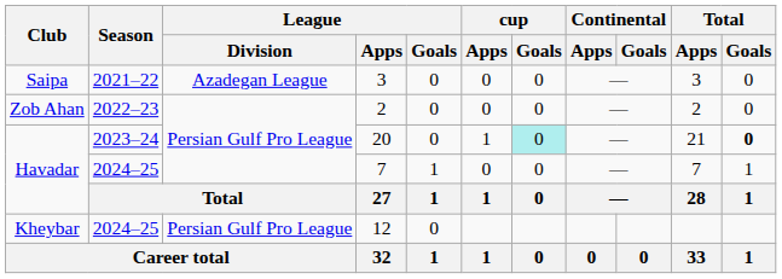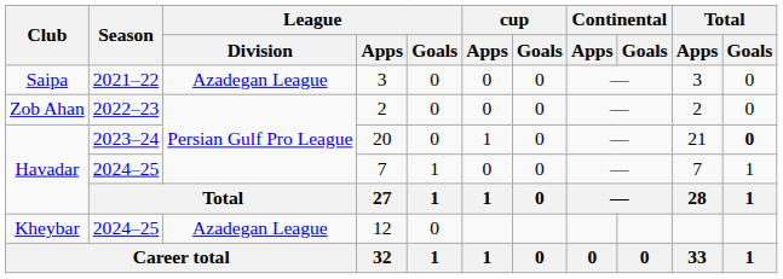 <table class="wikitable" style="text-align:center">
 <tr>
 <th rowspan="2">Club</th>
 <th rowspan="2">Season</th>
 <th colspan="3">League</th>
 <th colspan="2">cup</th>
 <th colspan="2">Continental</th>
 <th colspan="2">Total</th>
 </tr>
 <tr>
 <th>Division</th>
 <th>Apps</th>
 <th>Goals</th>
 <th>Apps</th>
 <th>Goals</th>
 <th>Apps</th>
 <th>Goals</th>
 <th>Apps</th>
 <th>Goals</th>
 </tr>
 <tr>
 <td><a href='#'>Saipa</a></td>
 <td><a href='#'>2021–22</a></td>
 <td><a href='#'>Azadegan League</a></td>
 <td>3</td>
 <td>0</td>
 <td>0</td>
 <td>0</td>
 <td colspan="2">—</td>
 <td>3</td>
 <td>0</td>
 </tr>
 <tr>
 <td><a href='#'>Zob Ahan</a></td>
 <td><a href='#'>2022–23</a></td>
 <td rowspan="3"><a href='#'>Persian Gulf Pro League</a></td>
 <td>2</td>
 <td>0</td>
 <td>0</td>
 <td>0</td>
 <td colspan="2">—</td>
 <td>2</td>
 <td>0</td>
 </tr>
 <tr>
 <td rowspan="3"><a href='#'>Havadar</a></td>
 <td><a href='#'>2023–24</a></td>
 <td>20</td>
 <td>0</td>
 <td>1</td>
-<td style="background: paleturquoise;">0</td>
+<td>0</td>
 <td colspan="2">—</td>
 <td>21</td>
 <td><strong>0</strong></td>
 </tr>
 <tr>
 <td><a href='#'>2024–25</a></td>
 <td>7</td>
 <td>1</td>
 <td>0</td>
 <td>0</td>
 <td colspan="2">—</td>
 <td>7</td>
 <td>1</td>
 </tr>
 <tr>
 <th colspan="2">Total</th>
 <th>27</th>
 <th>1</th>
 <th>1</th>
 <th>0</th>
 <th colspan="2">—</th>
 <th>28</th>
 <th>1</th>
 </tr>
 <tr>
 <td><a href='#'>Kheybar</a></td>
 <td><a href='#'>2024–25</a></td>
-<td><a href='#'>Persian Gulf Pro League</a></td>
+<td><a href='#'>Azadegan League</a></td>
 <td>12</td>
 <td>0</td>
 <td></td>
 <td></td>
 <td></td>
 <td></td>
 <td></td>
 <td></td>
 </tr>
 <tr>
 <th colspan="3">Career total</th>
 <th>32</th>
 <th>1</th>
 <th>1</th>
 <th>0</th>
 <th>0</th>
 <th>0</th>
 <th>33</th>
 <th>1</th>
 </tr>
 </table>
